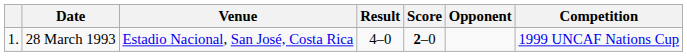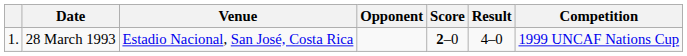 <table class="wikitable">
 <tr>
 <th></th>
 <th>Date</th>
 <th>Venue</th>
+<th>Opponent</th>
+<th>Score</th>
 <th>Result</th>
-<th>Score</th>
-<th>Opponent</th>
 <th>Competition</th>
 </tr>
 <tr>
 <td align="center">1.</td>
 <td>28 March 1993</td>
 <td><a href='#'>Estadio Nacional</a>, <a href='#'>San José, Costa Rica</a></td>
+<td></td>
+<td align="center"><strong>2</strong>–0</td>
 <td align="center">4–0</td>
-<td align="center"><strong>2</strong>–0</td>
-<td></td>
 <td><a href='#'>1999 UNCAF Nations Cup</a></td>
 </tr>
 </table>
